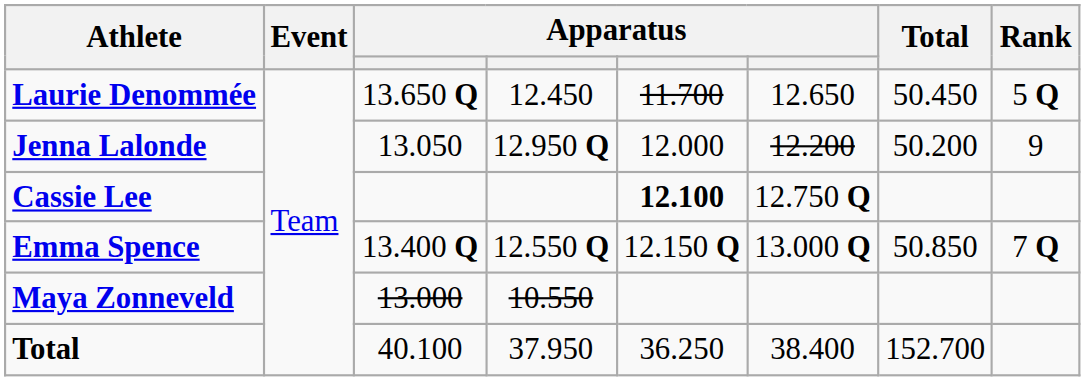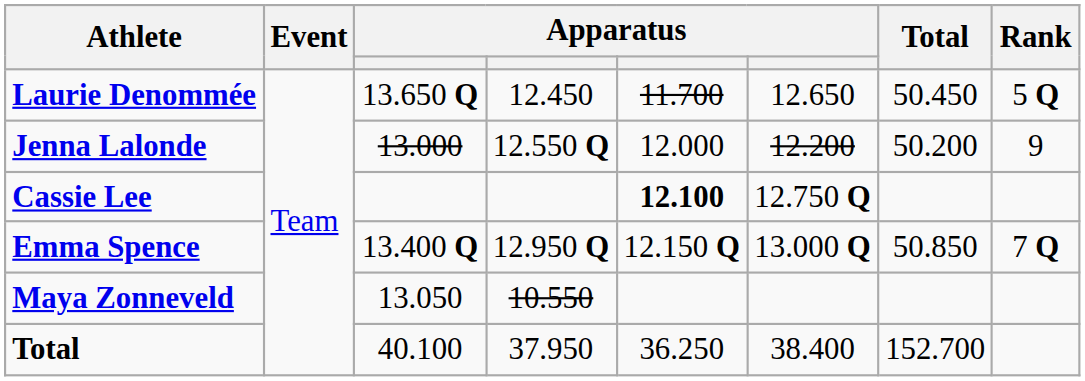 <table class="wikitable" style="font-size:90%">
 <tr>
 <th rowspan=2>Athlete</th>
 <th rowspan=2>Event</th>
 <th colspan=4>Apparatus</th>
 <th rowspan=2>Total</th>
 <th rowspan=2>Rank</th>
 </tr>
 <tr style="font-size:95%">
 <th></th>
 <th></th>
 <th></th>
 <th></th>
 </tr>
 <tr align=center>
 <td align=left><strong><a href='#'>Laurie Denommée</a></strong></td>
 <td align=left rowspan=6><a href='#'>Team</a></td>
 <td>13.650	<strong>Q</strong></td>
 <td>12.450</td>
 <td><s>11.700</s></td>
 <td>12.650</td>
 <td>50.450</td>
 <td>5 <strong>Q</strong></td>
 </tr>
 <tr align=center>
 <td align=left><strong><a href='#'>Jenna Lalonde</a></strong></td>
-<td>13.050</td>
-<td>12.950	<strong>Q</strong></td>
+<td><s>13.000</s></td>
+<td>12.550	<strong>Q</strong></td>
 <td>12.000</td>
 <td><s>12.200</s></td>
 <td>50.200</td>
 <td>9</td>
 </tr>
 <tr align=center>
 <td align=left><strong><a href='#'>Cassie Lee</a></strong></td>
 <td></td>
 <td></td>
 <td><strong>12.100</strong></td>
 <td>12.750 <strong>Q</strong></td>
 <td></td>
 <td></td>
 </tr>
 <tr align=center>
 <td align=left><strong><a href='#'>Emma Spence</a></strong></td>
 <td>13.400 <strong>Q</strong></td>
-<td>12.550	<strong>Q</strong></td>
+<td>12.950	<strong>Q</strong></td>
 <td>12.150	<strong>Q</strong></td>
 <td>13.000 <strong>Q</strong></td>
 <td>50.850</td>
 <td>7 <strong>Q</strong></td>
 </tr>
 <tr align=center>
 <td align=left><strong><a href='#'>Maya Zonneveld</a></strong></td>
-<td><s>13.000</s></td>
+<td>13.050</td>
 <td><s>10.550</s></td>
 <td></td>
 <td></td>
 <td></td>
 <td></td>
 </tr>
 <tr align=center>
 <td align=left><strong>Total</strong></td>
 <td>40.100</td>
 <td>37.950</td>
 <td>36.250</td>
 <td>38.400</td>
 <td>152.700</td>
 <td></td>
 </tr>
 </table>
